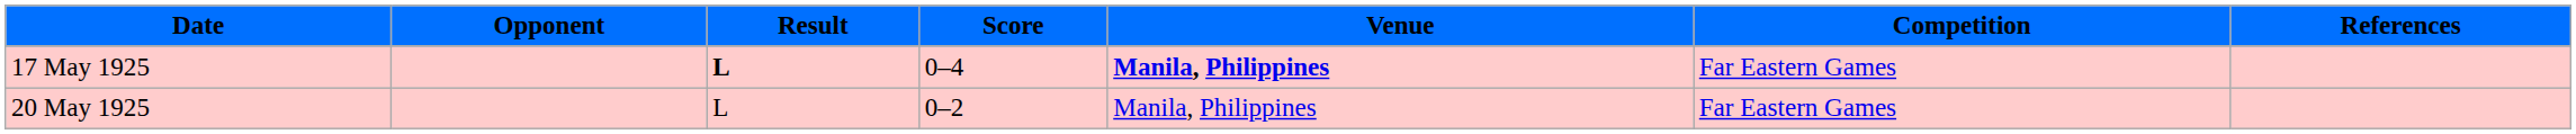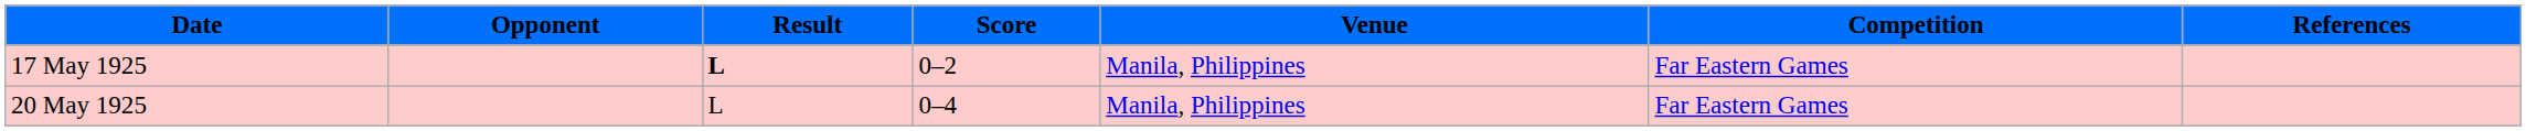 <table width=100% class="wikitable">
 <tr>
 <th style="background:#0070FF;"><span>Date</span></th>
 <th style="background:#0070FF;"><span>Opponent</span></th>
 <th style="background:#0070FF;"><span>Result</span></th>
 <th style="background:#0070FF;"><span>Score</span></th>
 <th style="background:#0070FF;"><span>Venue</span></th>
 <th style="background:#0070FF;"><span>Competition</span></th>
 <th style="background:#0070FF;"><span>References</span></th>
 </tr>
 <tr>
 </tr>
 <tr style="background:#FCC;">
 <td>17 May 1925</td>
 <td></td>
 <td><strong>L</strong></td>
-<td>0–4</td>
-<td><strong> <a href='#'>Manila</a>, <a href='#'>Philippines</a></strong></td>
+<td>0–2</td>
+<td> <a href='#'>Manila</a>, <a href='#'>Philippines</a></td>
 <td><a href='#'>Far Eastern Games</a></td>
 <td></td>
 </tr>
 <tr style="background:#FCC;">
 <td>20 May 1925</td>
 <td></td>
 <td>L</td>
-<td>0–2</td>
+<td>0–4</td>
 <td> <a href='#'>Manila</a>, <a href='#'>Philippines</a></td>
 <td><a href='#'>Far Eastern Games</a></td>
 <td></td>
 </tr>
 </table>
